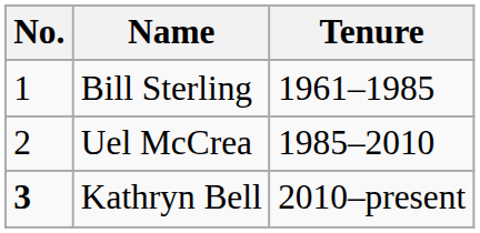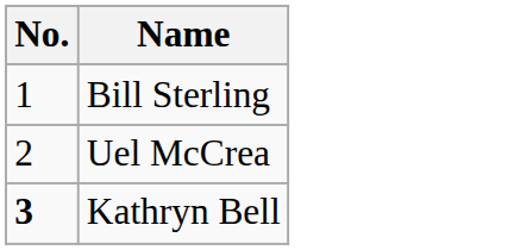 <table class="wikitable">
 <tr>
 <th>No.</th>
 <th>Name</th>
-<th>Tenure</th>
 </tr>
 <tr>
 <td>1</td>
 <td>Bill Sterling</td>
-<td>1961–1985</td>
 </tr>
 <tr>
 <td>2</td>
 <td>Uel McCrea</td>
-<td>1985–2010</td>
 </tr>
 <tr>
 <td><strong>3</strong></td>
 <td>Kathryn Bell</td>
-<td>2010–present</td>
 </tr>
 </table>
